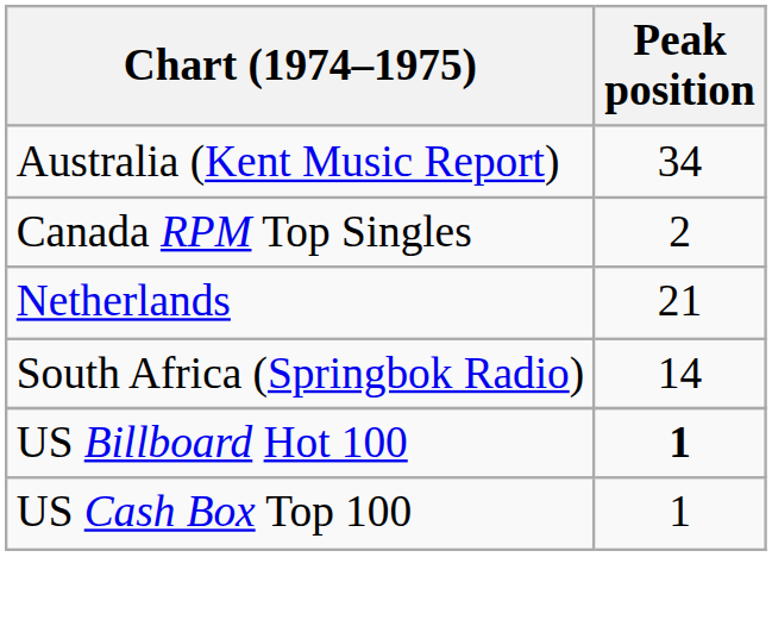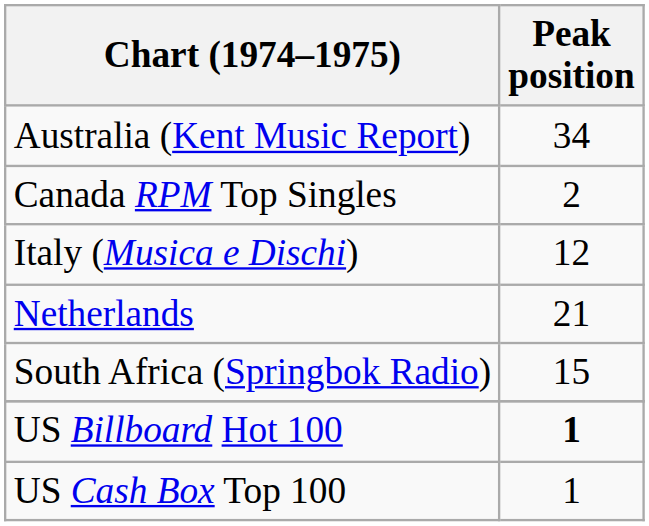 <table class="wikitable plainrowheaders sortable">
 <tr>
 <th align="left">Chart (1974–1975)</th>
 <th align="left">Peak<br>position</th>
 </tr>
 <tr>
 <td align="left">Australia (<a href='#'>Kent Music Report</a>)</td>
 <td style="text-align:center;">34</td>
 </tr>
 <tr>
 <td align="left">Canada <a href='#'><em>RPM</em></a> Top Singles</td>
 <td style="text-align:center;">2</td>
 </tr>
 <tr>
+<td>Italy (<em><a href='#'>Musica e Dischi</a></em>)</td>
+<td align="center">12</td>
+</tr>
+<tr>
 <td align="left"><a href='#'>Netherlands</a></td>
 <td style="text-align:center;">21</td>
 </tr>
 <tr>
 <td>South Africa (<a href='#'>Springbok Radio</a>)</td>
-<td align="center">14</td>
+<td align="center">15</td>
 </tr>
 <tr>
 </tr>
 <tr>
 <td>US <em><a href='#'>Billboard</a></em> <a href='#'>Hot 100</a></td>
 <td style="text-align:center;"><strong>1</strong></td>
 </tr>
 <tr>
 <td align="left">US <em><a href='#'>Cash Box</a></em> Top 100</td>
 <td style="text-align:center;">1</td>
 </tr>
 </table>
